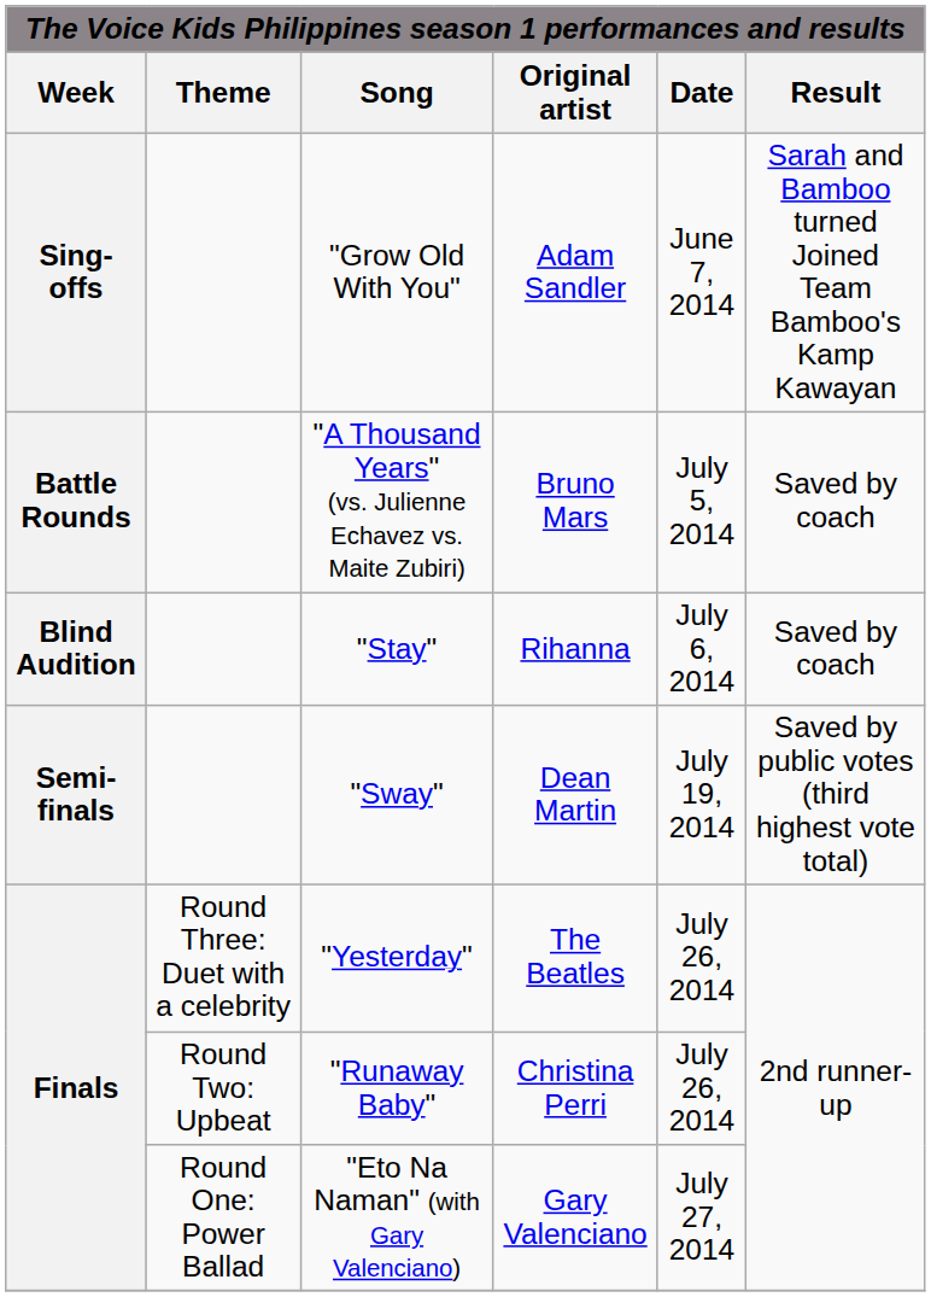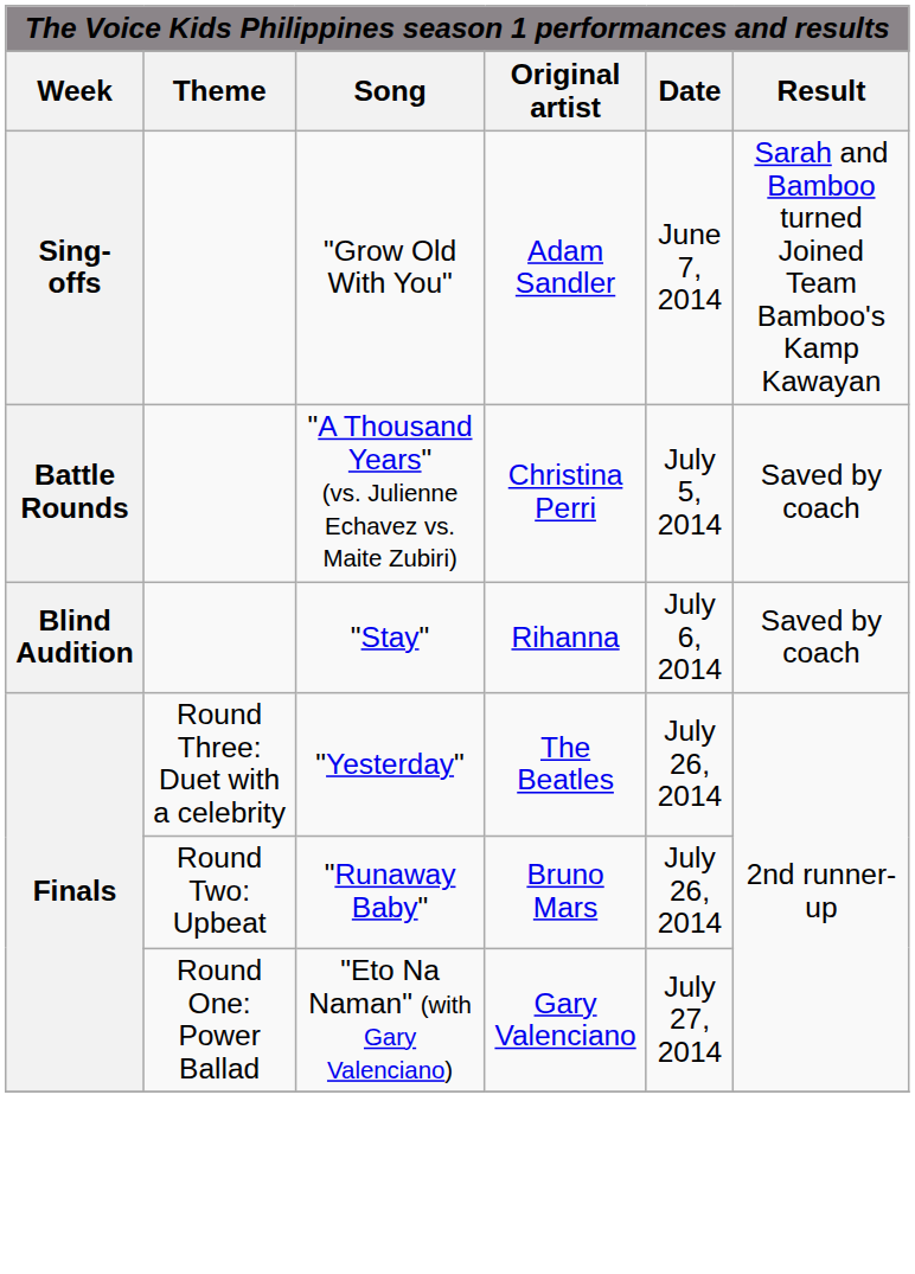 <table class="wikitable" style="text-align:center; width:80%">
 <tr>
 <th colspan="6" style="background:#8b8589;"><strong><em>The Voice Kids Philippines<em> season 1 performances and results<strong></th>
 </tr>
 <tr>
 <th>Week</th>
 <th>Theme</th>
 <th>Song</th>
 <th>Original artist</th>
 <th>Date</th>
 <th>Result</th>
 </tr>
 <tr>
 <th>Sing-offs</th>
 <td></td>
 <td>"Grow Old With You"</td>
 <td><a href='#'>Adam Sandler</a></td>
 <td>June 7, 2014</td>
 <td><a href='#'>Sarah</a> and <a href='#'>Bamboo</a> turned<br>Joined Team Bamboo's </em>Kamp Kawayan<em></td>
 </tr>
 <tr>
 <th>Battle Rounds</th>
 <td></td>
 <td>"<a href='#'>A Thousand Years</a>"<br><small>(vs. Julienne Echavez vs. Maite Zubiri)</small></td>
-<td><a href='#'>Bruno Mars</a></td>
+<td><a href='#'>Christina Perri</a></td>
 <td>July 5, 2014</td>
 <td>Saved by coach</td>
 </tr>
 <tr>
 <th>Blind Audition</th>
 <td></td>
 <td>"<a href='#'>Stay</a>"</td>
 <td><a href='#'>Rihanna</a></td>
 <td>July 6, 2014</td>
 <td>Saved by coach</td>
 </tr>
 <tr>
-<th>Semi-finals</th>
-<td></td>
-<td>"<a href='#'>Sway</a>"</td>
-<td><a href='#'>Dean Martin</a></td>
-<td>July 19, 2014</td>
-<td>Saved by public votes<br>(third highest vote total)</td>
-</tr>
-<tr>
 <th rowspan=3>Finals</th>
 <td>Round Three: Duet with a celebrity</td>
 <td>"<a href='#'>Yesterday</a>"</td>
 <td><a href='#'>The Beatles</a></td>
 <td>July 26, 2014</td>
 <td rowspan=3>2nd runner-up</td>
 </tr>
 <tr>
 <td>Round Two: Upbeat</td>
 <td>"<a href='#'>Runaway Baby</a>"</td>
-<td><a href='#'>Christina Perri</a></td>
+<td><a href='#'>Bruno Mars</a></td>
 <td>July 26, 2014</td>
 </tr>
 <tr>
 <td>Round One: Power Ballad</td>
 <td>"Eto Na Naman" <small>(with <a href='#'>Gary Valenciano</a>)</small></td>
 <td><a href='#'>Gary Valenciano</a></td>
 <td>July 27, 2014</td>
 </tr>
 <tr>
 </tr>
 </table>
